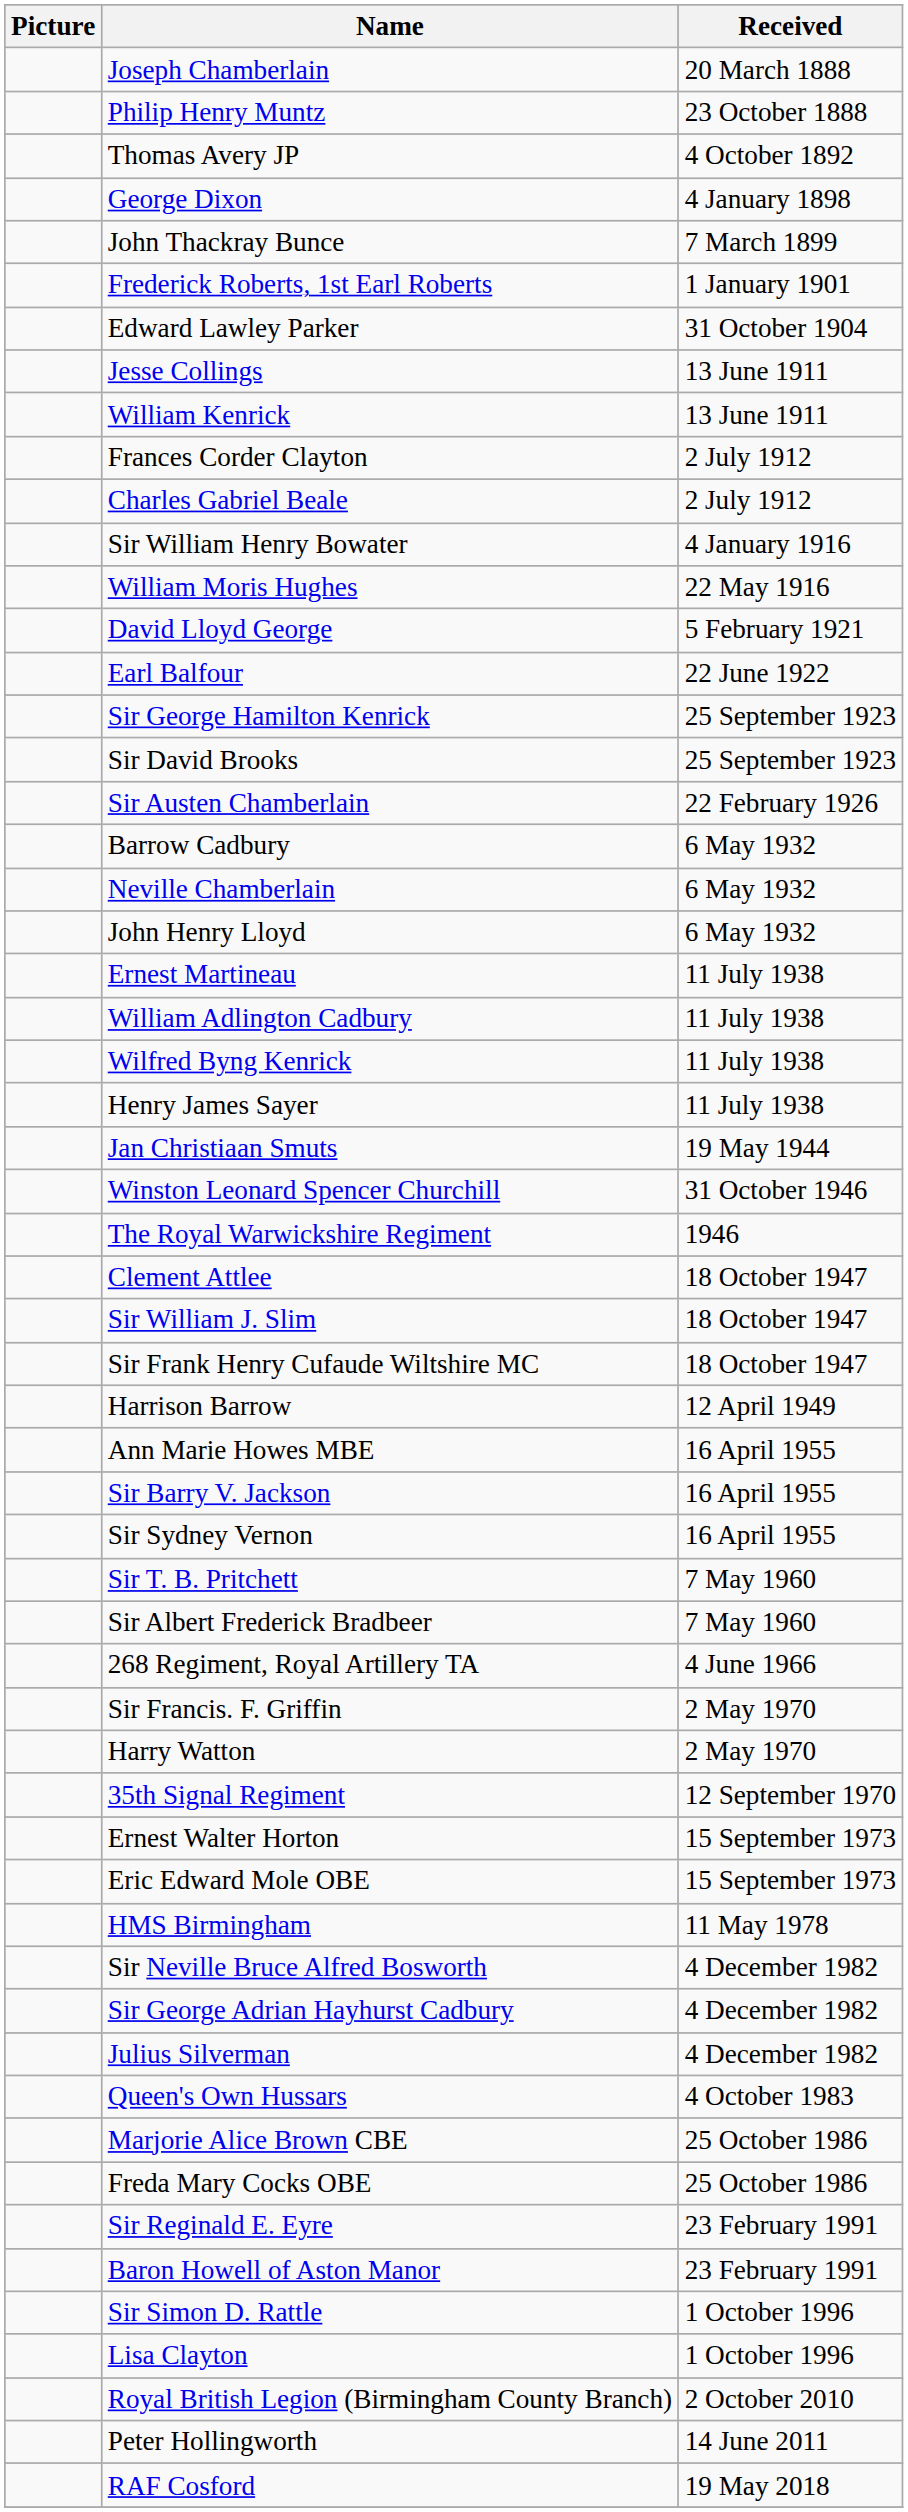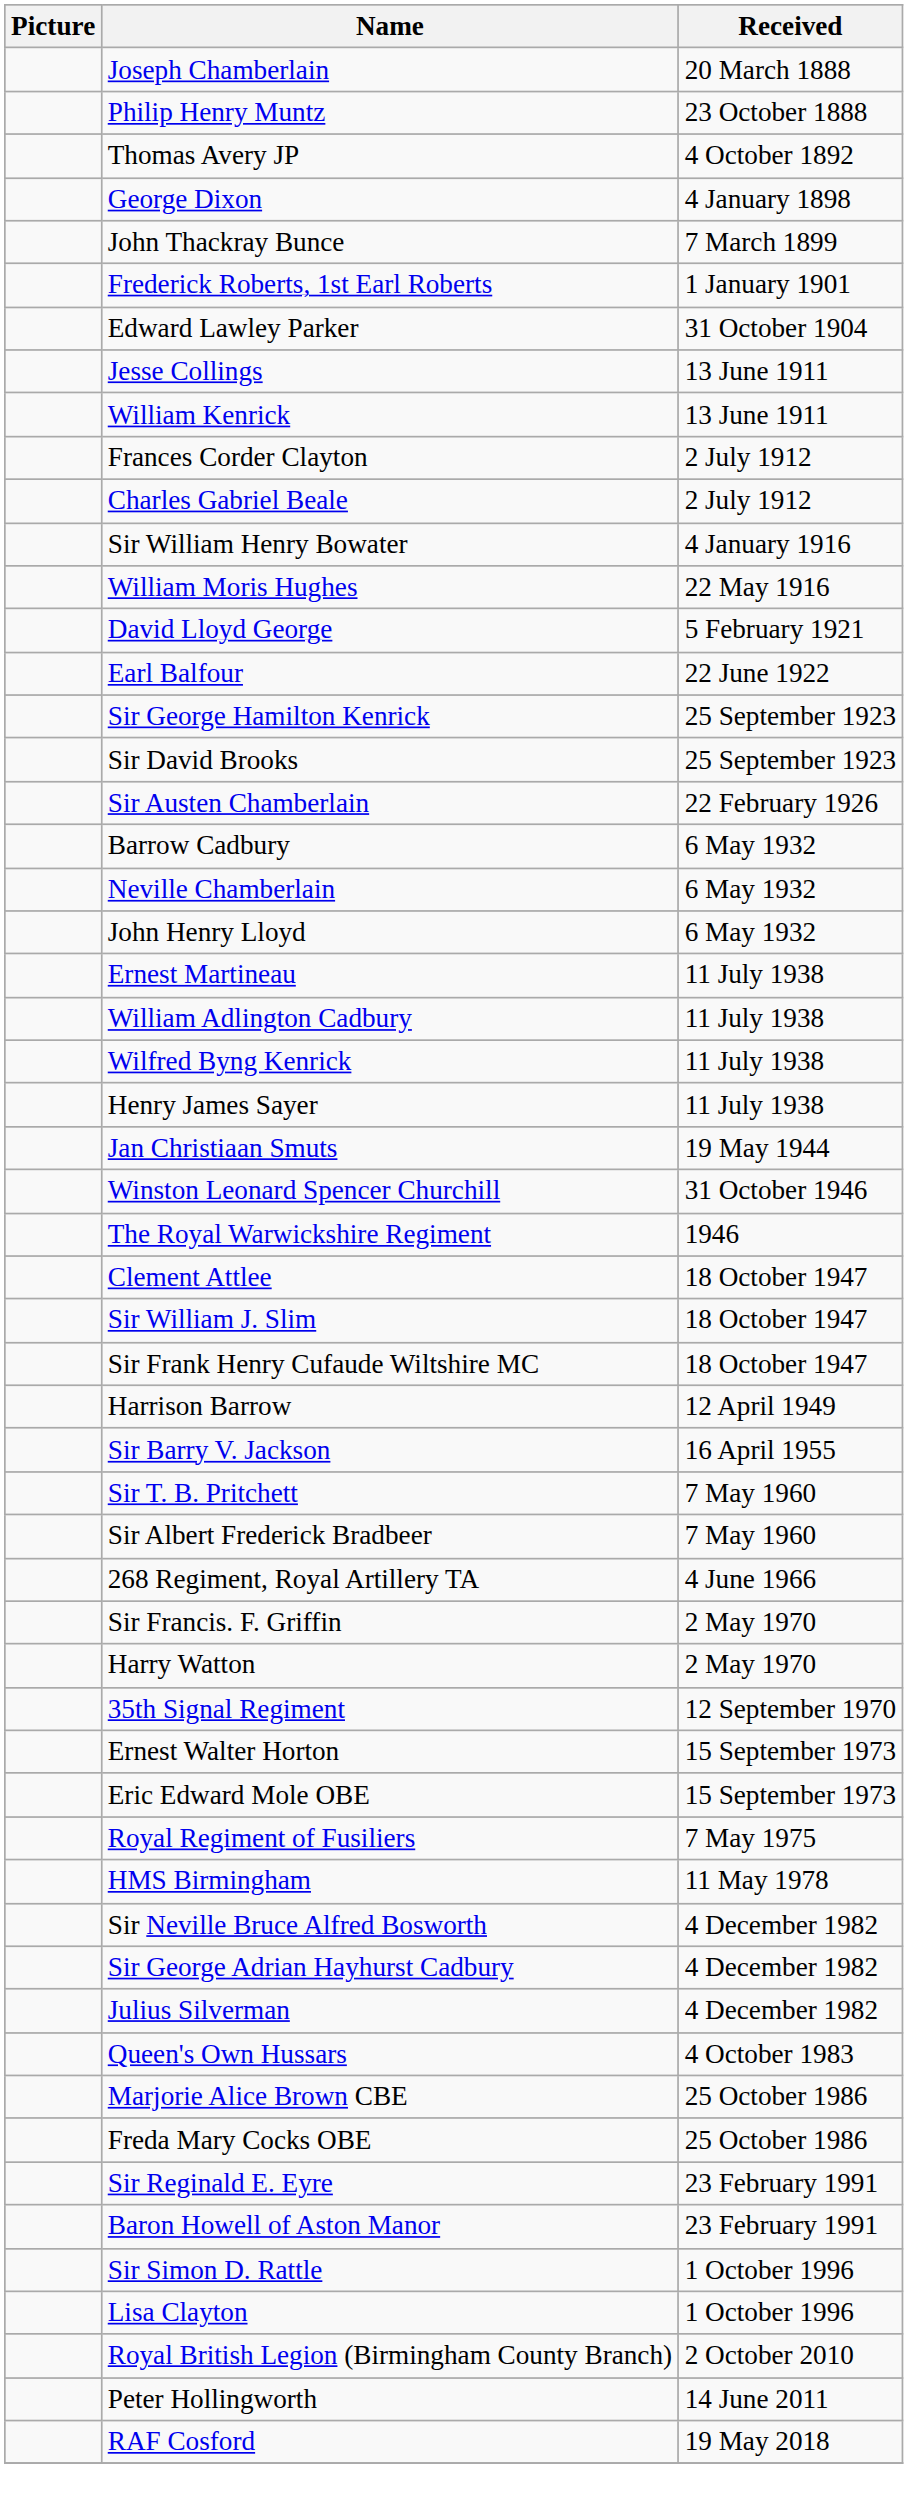 <table class="wikitable" border="1">
 <tr>
 <th>Picture</th>
 <th>Name</th>
 <th>Received</th>
 </tr>
 <tr>
 <td></td>
 <td><a href='#'>Joseph Chamberlain</a></td>
 <td>20 March 1888</td>
 </tr>
 <tr>
 <td></td>
 <td><a href='#'>Philip Henry Muntz</a></td>
 <td>23 October 1888</td>
 </tr>
 <tr>
 <td></td>
 <td>Thomas Avery JP</td>
 <td>4 October 1892</td>
 </tr>
 <tr>
 <td></td>
 <td><a href='#'>George Dixon</a></td>
 <td>4 January 1898</td>
 </tr>
 <tr>
 <td></td>
 <td>John Thackray Bunce</td>
 <td>7 March 1899</td>
 </tr>
 <tr>
 <td></td>
 <td><a href='#'>Frederick Roberts, 1st Earl Roberts</a></td>
 <td>1 January 1901</td>
 </tr>
 <tr>
 <td></td>
 <td>Edward Lawley Parker</td>
 <td>31 October 1904</td>
 </tr>
 <tr>
 <td></td>
 <td><a href='#'>Jesse Collings</a></td>
 <td>13 June 1911</td>
 </tr>
 <tr>
 <td></td>
 <td><a href='#'>William Kenrick</a></td>
 <td>13 June 1911</td>
 </tr>
 <tr>
 <td></td>
 <td>Frances Corder Clayton</td>
 <td>2 July 1912</td>
 </tr>
 <tr>
 <td></td>
 <td><a href='#'>Charles Gabriel Beale</a></td>
 <td>2 July 1912</td>
 </tr>
 <tr>
 <td></td>
 <td>Sir William Henry Bowater</td>
 <td>4 January 1916</td>
 </tr>
 <tr>
 <td></td>
 <td><a href='#'>William Moris Hughes</a></td>
 <td>22 May 1916</td>
 </tr>
 <tr>
 <td></td>
 <td><a href='#'>David Lloyd George</a></td>
 <td>5 February 1921</td>
 </tr>
 <tr>
 <td></td>
 <td><a href='#'>Earl Balfour</a></td>
 <td>22 June 1922</td>
 </tr>
 <tr>
 <td></td>
 <td><a href='#'>Sir George Hamilton Kenrick</a></td>
 <td>25 September 1923</td>
 </tr>
 <tr>
 <td></td>
 <td>Sir David Brooks</td>
 <td>25 September 1923</td>
 </tr>
 <tr>
 <td></td>
 <td><a href='#'>Sir Austen Chamberlain</a></td>
 <td>22 February 1926</td>
 </tr>
 <tr>
 <td></td>
 <td>Barrow Cadbury</td>
 <td>6 May 1932</td>
 </tr>
 <tr>
 <td></td>
 <td><a href='#'>Neville Chamberlain</a></td>
 <td>6 May 1932</td>
 </tr>
 <tr>
 <td></td>
 <td>John Henry Lloyd</td>
 <td>6 May 1932</td>
 </tr>
 <tr>
 <td></td>
 <td><a href='#'>Ernest Martineau</a></td>
 <td>11 July 1938</td>
 </tr>
 <tr>
 <td></td>
 <td><a href='#'>William Adlington Cadbury</a></td>
 <td>11 July 1938</td>
 </tr>
 <tr>
 <td></td>
 <td><a href='#'>Wilfred Byng Kenrick</a></td>
 <td>11 July 1938</td>
 </tr>
 <tr>
 <td></td>
 <td>Henry James Sayer</td>
 <td>11 July 1938</td>
 </tr>
 <tr>
 <td></td>
 <td><a href='#'>Jan Christiaan Smuts</a></td>
 <td>19 May 1944</td>
 </tr>
 <tr>
 <td></td>
 <td><a href='#'>Winston Leonard Spencer Churchill</a></td>
 <td>31 October 1946</td>
 </tr>
 <tr>
 <td></td>
 <td><a href='#'>The Royal Warwickshire Regiment</a></td>
 <td>1946</td>
 </tr>
 <tr>
 <td></td>
 <td><a href='#'>Clement Attlee</a></td>
 <td>18 October 1947</td>
 </tr>
 <tr>
 <td></td>
 <td><a href='#'>Sir William J. Slim</a></td>
 <td>18 October 1947</td>
 </tr>
 <tr>
 <td></td>
 <td>Sir Frank Henry Cufaude Wiltshire MC</td>
 <td>18 October 1947</td>
 </tr>
 <tr>
 <td></td>
 <td>Harrison Barrow</td>
 <td>12 April 1949</td>
 </tr>
 <tr>
 <td></td>
-<td>Ann Marie Howes MBE</td>
-<td>16 April 1955</td>
-</tr>
-<tr>
-<td></td>
 <td><a href='#'>Sir Barry V. Jackson</a></td>
-<td>16 April 1955</td>
-</tr>
-<tr>
-<td></td>
-<td>Sir Sydney Vernon</td>
 <td>16 April 1955</td>
 </tr>
 <tr>
 <td></td>
 <td><a href='#'>Sir T. B. Pritchett</a></td>
 <td>7 May 1960</td>
 </tr>
 <tr>
 <td></td>
 <td>Sir Albert Frederick Bradbeer</td>
 <td>7 May 1960</td>
 </tr>
 <tr>
 <td></td>
 <td>268 Regiment, Royal Artillery TA</td>
 <td>4 June 1966</td>
 </tr>
 <tr>
 <td></td>
 <td>Sir Francis. F. Griffin</td>
 <td>2 May 1970</td>
 </tr>
 <tr>
 <td></td>
 <td>Harry Watton</td>
 <td>2 May 1970</td>
 </tr>
 <tr>
 <td></td>
 <td><a href='#'>35th Signal Regiment</a></td>
 <td>12 September 1970</td>
 </tr>
 <tr>
 <td></td>
 <td>Ernest Walter Horton</td>
 <td>15 September 1973</td>
 </tr>
 <tr>
 <td></td>
 <td>Eric Edward Mole OBE</td>
 <td>15 September 1973</td>
+</tr>
+<tr>
+<td></td>
+<td><a href='#'>Royal Regiment of Fusiliers</a></td>
+<td>7 May 1975</td>
 </tr>
 <tr>
 <td></td>
 <td><a href='#'>HMS Birmingham</a></td>
 <td>11 May 1978</td>
 </tr>
 <tr>
 <td></td>
 <td>Sir <a href='#'>Neville Bruce Alfred Bosworth</a></td>
 <td>4 December 1982</td>
 </tr>
 <tr>
 <td></td>
 <td><a href='#'>Sir George Adrian Hayhurst Cadbury</a></td>
 <td>4 December 1982</td>
 </tr>
 <tr>
 <td></td>
 <td><a href='#'>Julius Silverman</a></td>
 <td>4 December 1982</td>
 </tr>
 <tr>
 <td></td>
 <td><a href='#'>Queen's Own Hussars</a></td>
 <td>4 October 1983</td>
 </tr>
 <tr>
 <td></td>
 <td><a href='#'>Marjorie Alice Brown</a> CBE</td>
 <td>25 October 1986</td>
 </tr>
 <tr>
 <td></td>
 <td>Freda Mary Cocks OBE</td>
 <td>25 October 1986</td>
 </tr>
 <tr>
 <td></td>
 <td><a href='#'>Sir Reginald E. Eyre</a></td>
 <td>23 February 1991</td>
 </tr>
 <tr>
 <td></td>
 <td><a href='#'>Baron Howell of Aston Manor</a></td>
 <td>23 February 1991</td>
 </tr>
 <tr>
 <td></td>
 <td><a href='#'>Sir Simon D. Rattle</a></td>
 <td>1 October 1996</td>
 </tr>
 <tr>
 <td></td>
 <td><a href='#'>Lisa Clayton</a></td>
 <td>1 October 1996</td>
 </tr>
 <tr>
 <td></td>
 <td><a href='#'>Royal British Legion</a> (Birmingham County Branch)</td>
 <td>2 October 2010</td>
 </tr>
 <tr>
 <td></td>
 <td>Peter Hollingworth</td>
 <td>14 June 2011</td>
 </tr>
 <tr>
 <td></td>
 <td><a href='#'>RAF Cosford</a></td>
 <td>19 May 2018</td>
 </tr>
 <tr>
 </tr>
 </table>
